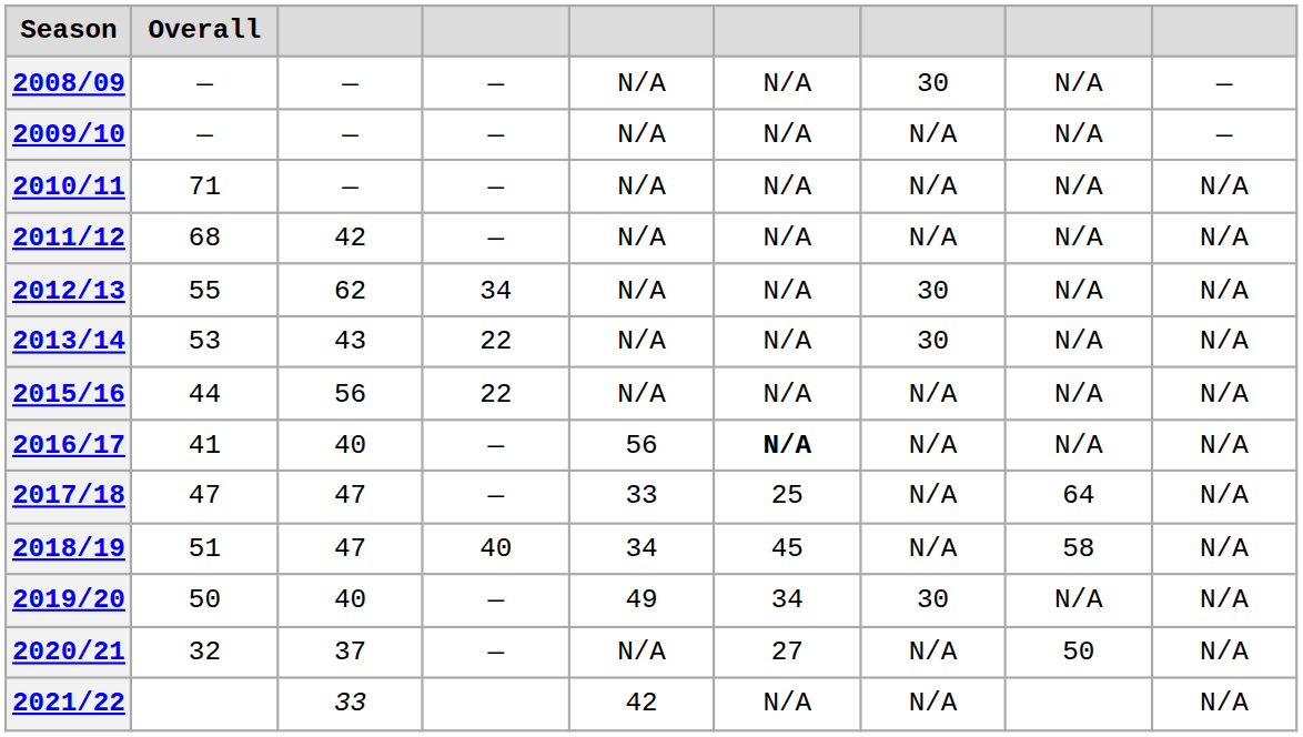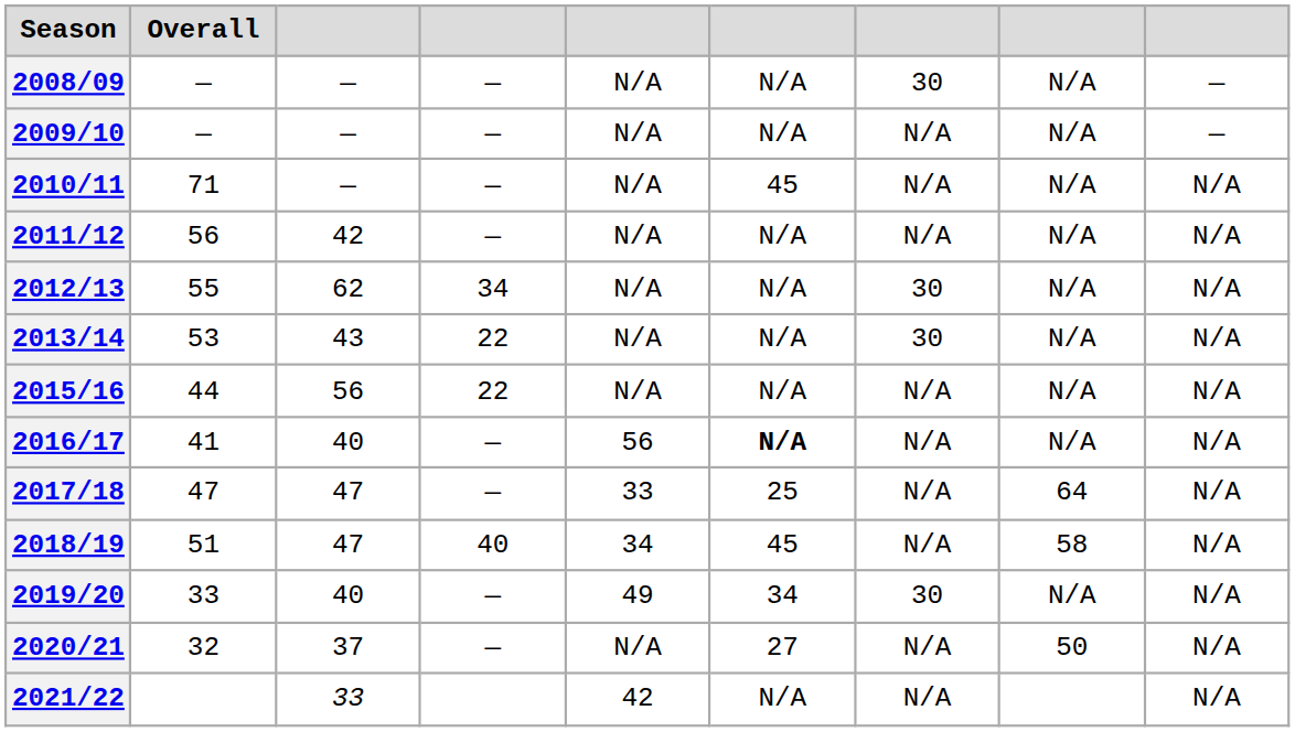 <table class="wikitable plainrowheaders" style="background:#fff; font-size:86%; line-height:16px; border:gray solid 1px; border-collapse:collapse;">
 <tr style="background:#ccc; text-align:center;">
 <th scope="col" style="background:#dcdcdc; width:45px;">Season</th>
 <th scope="col" style="background:#dcdcdc; width:55px;">Overall</th>
 <th scope="col" style="background:#dcdcdc; width:55px;"></th>
 <th scope="col" style="background:#dcdcdc; width:55px;"></th>
 <th scope="col" style="background:#dcdcdc; width:55px;"></th>
 <th scope="col" style="background:#dcdcdc; width:55px;"></th>
 <th scope="col" style="background:#dcdcdc; width:55px;"></th>
 <th scope="col" style="background:#dcdcdc; width:55px;"></th>
 <th scope="col" style="background:#dcdcdc; width:55px;"></th>
 </tr>
 <tr>
 <th scope=row align=center><a href='#'>2008/09</a></th>
 <td align=center>—</td>
 <td align=center>—</td>
 <td align=center>—</td>
 <td align=center>N/A</td>
 <td align=center>N/A</td>
 <td align=center>30</td>
 <td align=center>N/A</td>
 <td align=center>—</td>
 </tr>
 <tr>
 <th scope=row align=center><a href='#'>2009/10</a></th>
 <td align=center>—</td>
 <td align=center>—</td>
 <td align=center>—</td>
 <td align=center>N/A</td>
 <td align=center>N/A</td>
 <td align=center>N/A</td>
 <td align=center>N/A</td>
 <td align=center>—</td>
 </tr>
 <tr>
 <th scope=row align=center><a href='#'>2010/11</a></th>
 <td align=center>71</td>
 <td align=center>—</td>
 <td align=center>—</td>
 <td align=center>N/A</td>
-<td align=center>N/A</td>
+<td align=center>45</td>
 <td align=center>N/A</td>
 <td align=center>N/A</td>
 <td align=center>N/A</td>
 </tr>
 <tr>
 <th scope=row align=center><a href='#'>2011/12</a></th>
-<td align=center>68</td>
+<td align=center>56</td>
 <td align=center>42</td>
 <td align=center>—</td>
 <td align=center>N/A</td>
 <td align=center>N/A</td>
 <td align=center>N/A</td>
 <td align=center>N/A</td>
 <td align=center>N/A</td>
 </tr>
 <tr>
 <th scope=row align=center><a href='#'>2012/13</a></th>
 <td align=center>55</td>
 <td align=center>62</td>
 <td align=center>34</td>
 <td align=center>N/A</td>
 <td align=center>N/A</td>
 <td align=center>30</td>
 <td align=center>N/A</td>
 <td align=center>N/A</td>
 </tr>
 <tr>
 <th scope=row align=center><a href='#'>2013/14</a></th>
 <td align=center>53</td>
 <td align=center>43</td>
 <td align=center>22</td>
 <td align=center>N/A</td>
 <td align=center>N/A</td>
 <td align=center>30</td>
 <td align=center>N/A</td>
 <td align=center>N/A</td>
 </tr>
 <tr>
 <th scope=row align=center><a href='#'>2015/16</a></th>
 <td align=center>44</td>
 <td align=center>56</td>
 <td align=center>22</td>
 <td align=center>N/A</td>
 <td align=center>N/A</td>
 <td align=center>N/A</td>
 <td align=center>N/A</td>
 <td align=center>N/A</td>
 </tr>
 <tr>
 <th scope=row align=center><a href='#'>2016/17</a></th>
 <td align=center>41</td>
 <td align=center>40</td>
 <td align=center>—</td>
 <td align=center>56</td>
 <td align=center><strong>N/A</strong></td>
 <td align=center>N/A</td>
 <td align=center>N/A</td>
 <td align=center>N/A</td>
 </tr>
 <tr>
 <th scope=row align=center><a href='#'>2017/18</a></th>
 <td align=center>47</td>
 <td align=center>47</td>
 <td align=center>—</td>
 <td align=center>33</td>
 <td align=center>25</td>
 <td align=center>N/A</td>
 <td align=center>64</td>
 <td align=center>N/A</td>
 </tr>
 <tr>
 <th scope=row align=center><a href='#'>2018/19</a></th>
 <td align=center>51</td>
 <td align=center>47</td>
 <td align=center>40</td>
 <td align=center>34</td>
 <td align=center>45</td>
 <td align=center>N/A</td>
 <td align=center>58</td>
 <td align=center>N/A</td>
 </tr>
 <tr>
 <th scope=row align=center><a href='#'>2019/20</a></th>
-<td align=center>50</td>
+<td align=center>33</td>
 <td align=center>40</td>
 <td align=center>—</td>
 <td align=center>49</td>
 <td align=center>34</td>
 <td align=center>30</td>
 <td align=center>N/A</td>
 <td align=center>N/A</td>
 </tr>
 <tr>
 <th scope=row align=center><a href='#'>2020/21</a></th>
 <td align=center>32</td>
 <td align=center>37</td>
 <td align=center>—</td>
 <td align=center>N/A</td>
 <td align=center>27</td>
 <td align=center>N/A</td>
 <td align=center>50</td>
 <td align=center>N/A</td>
 </tr>
 <tr>
 <th scope=row align=center><a href='#'>2021/22</a></th>
 <td align=center></td>
 <td align=center><em>33</em></td>
 <td align=center></td>
 <td align=center>42</td>
 <td align=center>N/A</td>
 <td align=center>N/A</td>
 <td align=center></td>
 <td align=center>N/A</td>
 </tr>
 </table>
